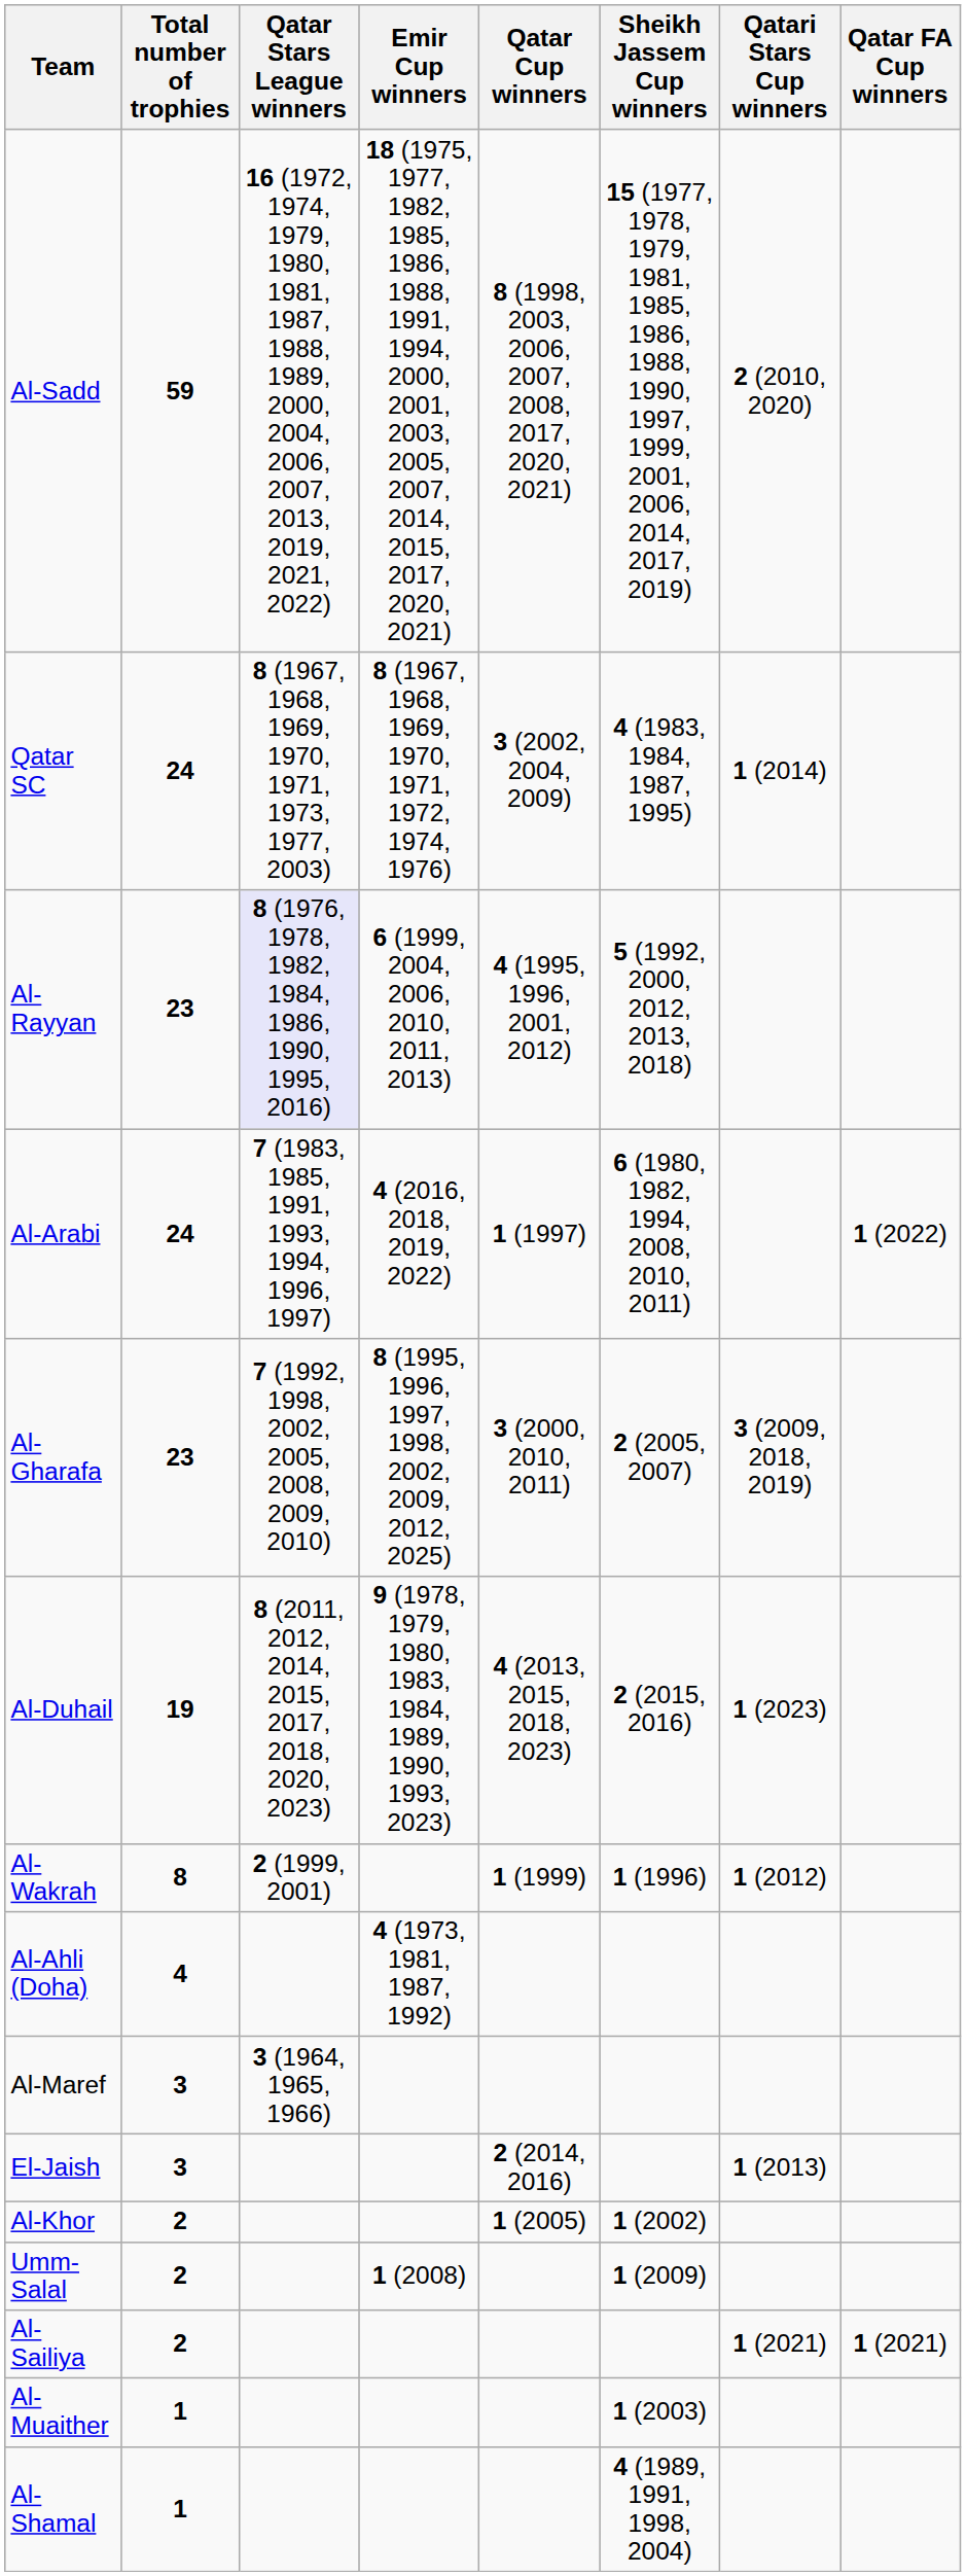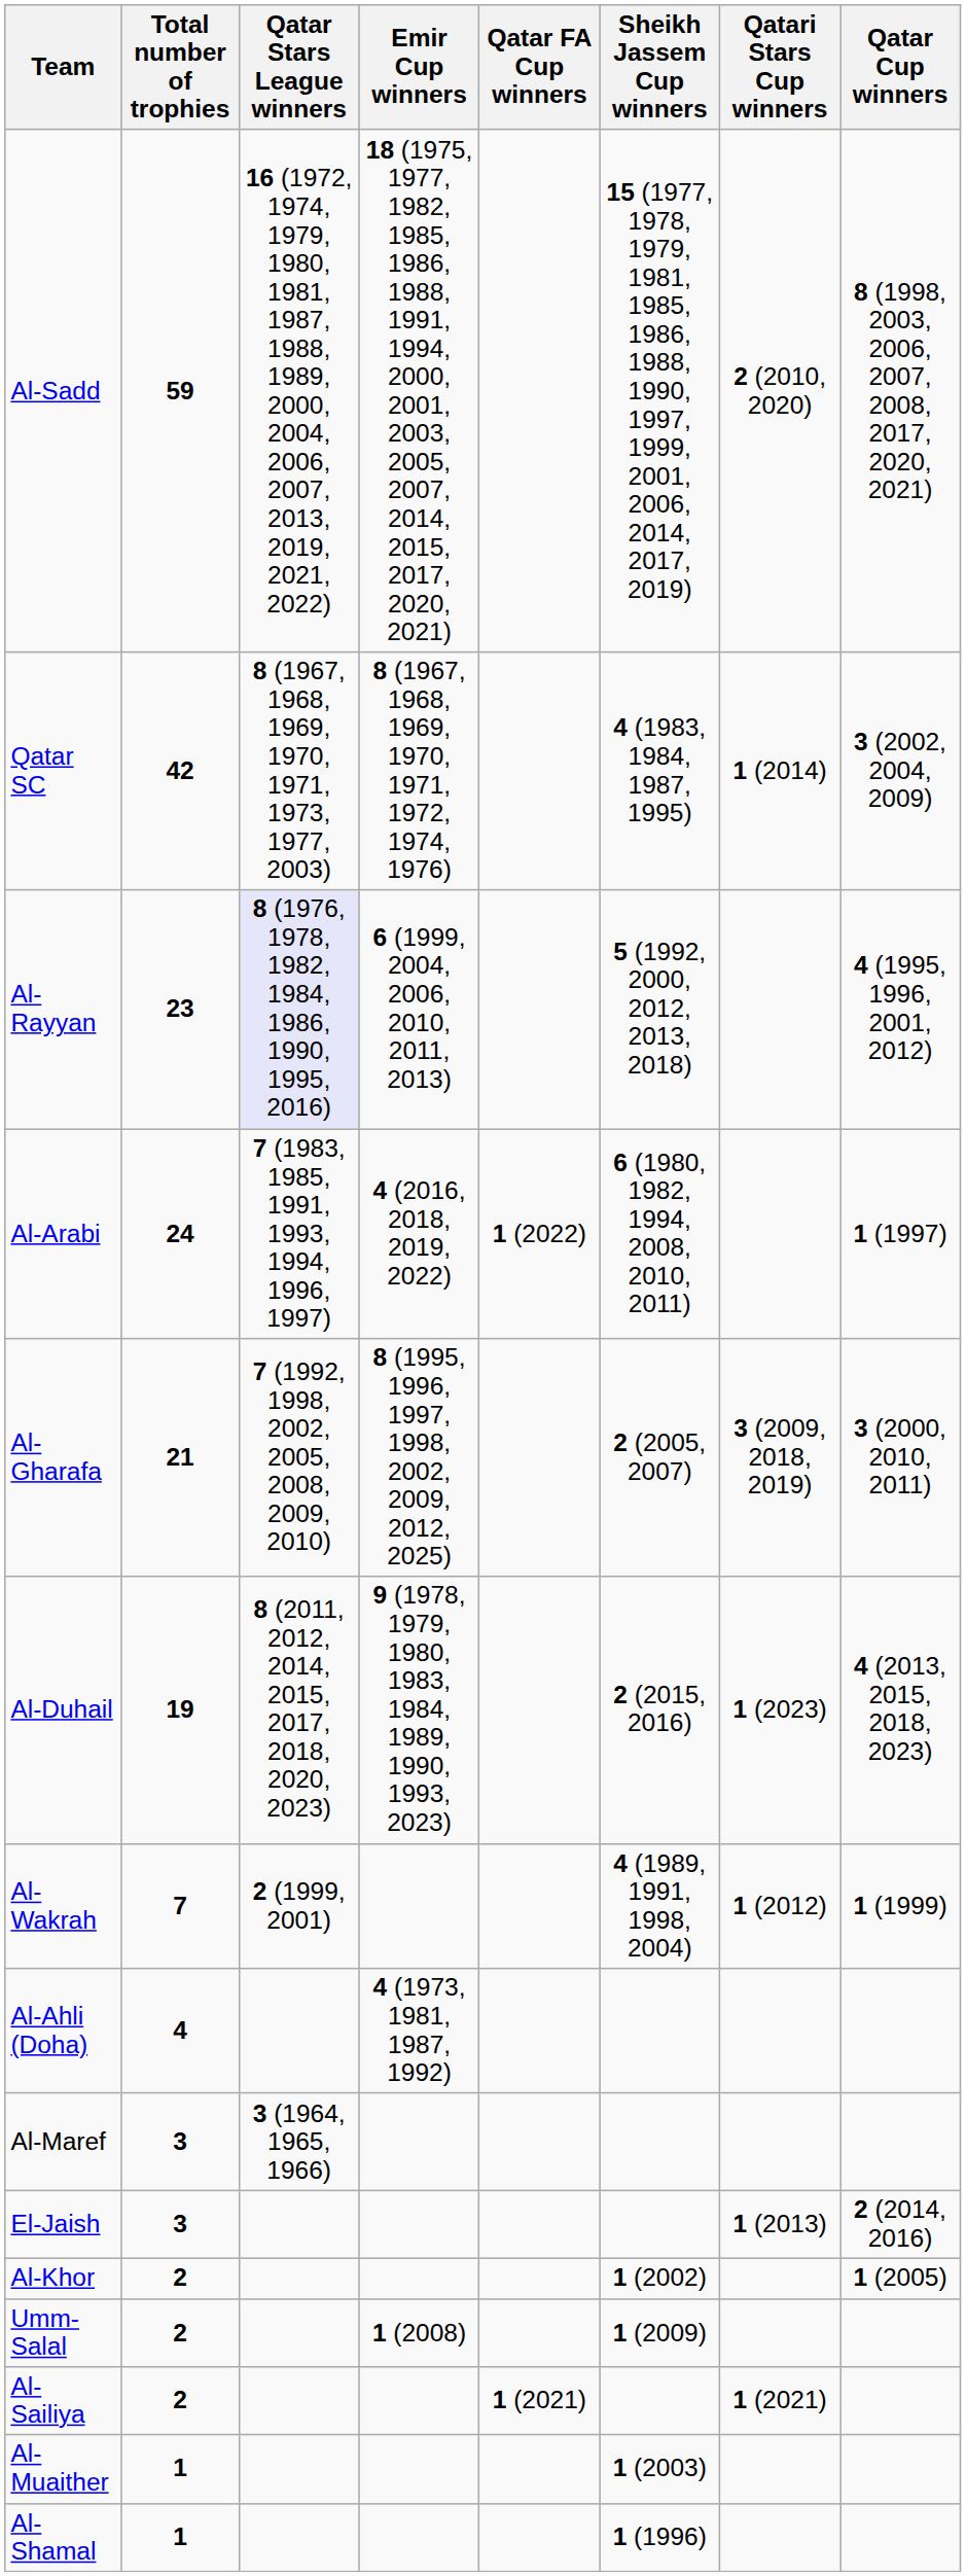 <table class="wikitable" style="text-align:Center;">
 <tr>
 <th width=5%>Team</th>
 <th width=5%>Total number of trophies</th>
 <th width=10%>Qatar Stars League winners</th>
 <th width=10%>Emir Cup winners</th>
-<th width=10%>Qatar Cup winners</th>
+<th width=10%>Qatar FA Cup winners</th>
 <th width=10%>Sheikh Jassem Cup winners</th>
 <th width=10%>Qatari Stars Cup winners</th>
-<th width=10%>Qatar FA Cup winners</th>
+<th width=10%>Qatar Cup winners</th>
 </tr>
 <tr>
 <td align=left><a href='#'>Al-Sadd</a></td>
 <td><strong>59</strong></td>
 <td><strong>16</strong> (1972, 1974, 1979, 1980, 1981, 1987, 1988, 1989, 2000, 2004, 2006, 2007, 2013, 2019, 2021, 2022)</td>
 <td><strong>18</strong> (1975, 1977, 1982, 1985, 1986, 1988, 1991, 1994, 2000, 2001, 2003, 2005, 2007, 2014, 2015, 2017, 2020, 2021)</td>
-<td><strong>8</strong>  (1998, 2003, 2006, 2007, 2008, 2017, 2020, 2021)</td>
+<td></td>
 <td><strong>15</strong> (1977, 1978, 1979, 1981, 1985, 1986, 1988, 1990, 1997, 1999, 2001, 2006, 2014, 2017, 2019)</td>
 <td><strong>2</strong>  (2010, 2020)</td>
-<td></td>
+<td><strong>8</strong>  (1998, 2003, 2006, 2007, 2008, 2017, 2020, 2021)</td>
 </tr>
 <tr>
 <td align=left><a href='#'>Qatar SC</a></td>
-<td><strong>24</strong></td>
+<td><strong>42</strong></td>
 <td><strong>8</strong> (1967, 1968, 1969, 1970, 1971, 1973, 1977, 2003)</td>
 <td><strong>8</strong> (1967, 1968, 1969, 1970, 1971, 1972, 1974, 1976)</td>
-<td><strong>3</strong> (2002, 2004, 2009)</td>
+<td></td>
 <td><strong>4</strong> (1983, 1984, 1987, 1995)</td>
 <td><strong>1</strong> (2014)</td>
-<td></td>
+<td><strong>3</strong> (2002, 2004, 2009)</td>
 </tr>
 <tr>
 <td align=left><a href='#'>Al-Rayyan</a></td>
 <td><strong>23</strong></td>
 <td style="background: lavender;"><strong>8</strong> (1976, 1978, 1982, 1984, 1986, 1990, 1995, 2016)</td>
 <td><strong>6</strong> (1999, 2004, 2006, 2010, 2011, 2013)</td>
-<td><strong>4</strong> (1995, 1996, 2001, 2012)</td>
+<td></td>
 <td><strong>5</strong> (1992, 2000, 2012, 2013, 2018)</td>
 <td></td>
-<td></td>
+<td><strong>4</strong> (1995, 1996, 2001, 2012)</td>
 </tr>
 <tr>
 <td align=left><a href='#'>Al-Arabi</a></td>
 <td><strong>24</strong></td>
 <td><strong>7</strong> (1983, 1985, 1991, 1993, 1994, 1996, 1997)</td>
 <td><strong>4</strong> (2016, 2018, 2019, 2022)</td>
-<td><strong>1</strong> (1997)</td>
+<td><strong>1</strong> (2022)</td>
 <td><strong>6</strong> (1980, 1982, 1994, 2008, 2010, 2011)</td>
 <td></td>
-<td><strong>1</strong> (2022)</td>
+<td><strong>1</strong> (1997)</td>
 </tr>
 <tr>
 <td align=left><a href='#'>Al-Gharafa</a></td>
-<td><strong>23</strong></td>
+<td><strong>21</strong></td>
 <td><strong>7</strong> (1992, 1998, 2002, 2005, 2008, 2009, 2010)</td>
 <td><strong>8</strong> (1995, 1996, 1997, 1998, 2002, 2009, 2012, 2025)</td>
-<td><strong>3</strong> (2000, 2010, 2011)</td>
+<td></td>
 <td><strong>2</strong> (2005, 2007)</td>
 <td><strong>3</strong> (2009, 2018, 2019)</td>
-<td></td>
+<td><strong>3</strong> (2000, 2010, 2011)</td>
 </tr>
 <tr>
 <td align=left><a href='#'>Al-Duhail</a></td>
 <td><strong>19</strong></td>
 <td><strong>8</strong> (2011, 2012, 2014, 2015, 2017, 2018, 2020, 2023)</td>
 <td><strong>9</strong> (1978, 1979, 1980, 1983, 1984, 1989, 1990, 1993, 2023)</td>
-<td><strong>4</strong> (2013, 2015, 2018, 2023)</td>
+<td></td>
 <td><strong>2</strong> (2015, 2016)</td>
 <td><strong>1</strong> (2023)</td>
-<td></td>
+<td><strong>4</strong> (2013, 2015, 2018, 2023)</td>
 </tr>
 <tr>
 <td align=left><a href='#'>Al-Wakrah</a></td>
-<td><strong>8</strong></td>
+<td><strong>7</strong></td>
 <td><strong>2</strong> (1999, 2001)</td>
 <td></td>
+<td></td>
+<td><strong>4</strong> (1989, 1991, 1998, 2004)</td>
+<td><strong>1</strong> (2012)</td>
 <td><strong>1</strong> (1999)</td>
-<td><strong>1</strong> (1996)</td>
-<td><strong>1</strong> (2012)</td>
-<td></td>
 </tr>
 <tr>
 <td align=left><a href='#'>Al-Ahli (Doha)</a></td>
 <td><strong>4</strong></td>
 <td></td>
 <td><strong>4</strong> (1973, 1981, 1987, 1992)</td>
 <td></td>
 <td></td>
 <td></td>
 <td></td>
 </tr>
 <tr>
 <td align=left>Al-Maref</td>
 <td><strong>3</strong></td>
 <td><strong>3</strong> (1964, 1965, 1966)</td>
 <td></td>
 <td></td>
 <td></td>
 <td></td>
 <td></td>
 </tr>
 <tr>
 <td align=left><a href='#'>El-Jaish</a></td>
 <td><strong>3</strong></td>
 <td></td>
 <td></td>
-<td><strong>2</strong> (2014, 2016)</td>
+<td></td>
 <td></td>
 <td><strong>1</strong> (2013)</td>
-<td></td>
+<td><strong>2</strong> (2014, 2016)</td>
 </tr>
 <tr>
 <td align=left><a href='#'>Al-Khor</a></td>
 <td><strong>2</strong></td>
 <td></td>
 <td></td>
-<td><strong>1</strong> (2005)</td>
+<td></td>
 <td><strong>1</strong> (2002)</td>
 <td></td>
-<td></td>
+<td><strong>1</strong> (2005)</td>
 </tr>
 <tr>
 <td align=left><a href='#'>Umm-Salal</a></td>
 <td><strong>2</strong></td>
 <td></td>
 <td><strong>1</strong> (2008)</td>
 <td></td>
 <td><strong>1</strong> (2009)</td>
 <td></td>
 <td></td>
 </tr>
 <tr>
 <td align=left><a href='#'>Al-Sailiya</a></td>
 <td><strong>2</strong></td>
 <td></td>
 <td></td>
-<td></td>
+<td><strong>1</strong> (2021)</td>
 <td></td>
 <td><strong>1</strong> (2021)</td>
-<td><strong>1</strong> (2021)</td>
+<td></td>
 </tr>
 <tr>
 <td align=left><a href='#'>Al-Muaither</a></td>
 <td><strong>1</strong></td>
 <td></td>
 <td></td>
 <td></td>
 <td><strong>1</strong> (2003)</td>
 <td></td>
 <td></td>
 </tr>
 <tr>
 <td align=left><a href='#'>Al-Shamal</a></td>
 <td><strong>1</strong></td>
 <td></td>
 <td></td>
 <td></td>
-<td><strong>4</strong> (1989, 1991, 1998, 2004)</td>
+<td><strong>1</strong> (1996)</td>
 <td></td>
 <td></td>
 </tr>
 </table>
